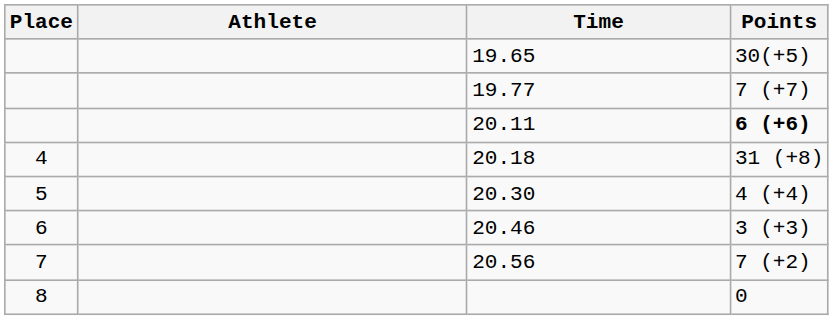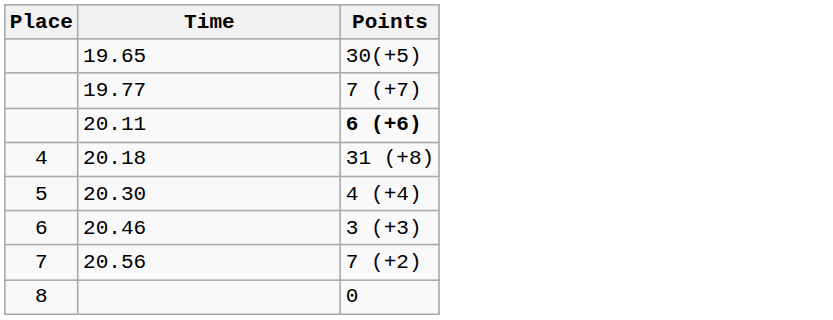 <table class="wikitable sortable">
 <tr>
 <th>Place</th>
-<th style="width:18em">Athlete</th>
 <th style="width:12em">Time</th>
 <th>Points</th>
 </tr>
 <tr>
 <td align=center></td>
-<td></td>
 <td>19.65</td>
 <td>30(+5)</td>
 </tr>
 <tr>
 <td align=center></td>
-<td></td>
 <td>19.77</td>
 <td>7 (+7)</td>
 </tr>
 <tr>
 <td align=center></td>
-<td></td>
 <td>20.11</td>
 <td><strong>6 (+6)</strong></td>
 </tr>
 <tr>
 <td align=center>4</td>
-<td></td>
 <td>20.18</td>
 <td>31 (+8)</td>
 </tr>
 <tr>
 <td align=center>5</td>
-<td></td>
 <td>20.30</td>
 <td>4 (+4)</td>
 </tr>
 <tr>
 <td align=center>6</td>
-<td></td>
 <td>20.46</td>
 <td>3 (+3)</td>
 </tr>
 <tr>
 <td align=center>7</td>
-<td></td>
 <td>20.56</td>
 <td>7 (+2)</td>
 </tr>
 <tr>
 <td align=center>8</td>
 <td></td>
-<td></td>
 <td>0</td>
 </tr>
 </table>
